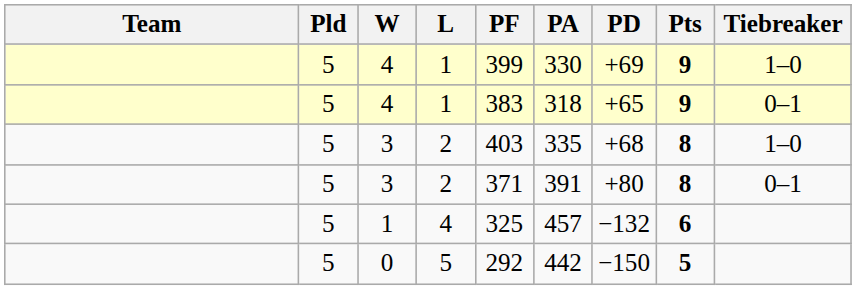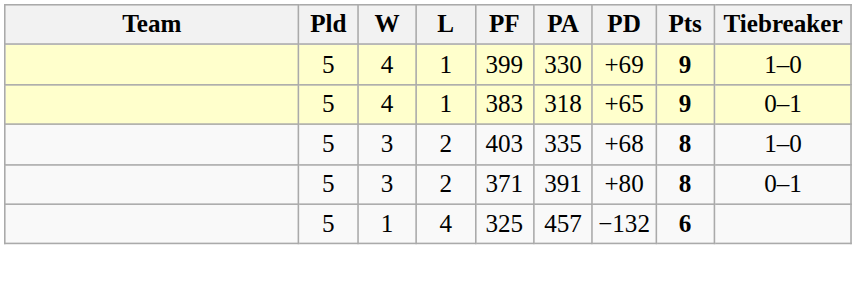 <table class=wikitable style="text-align:center">
 <tr>
 <th width=180>Team</th>
 <th width=30>Pld</th>
 <th width=30>W</th>
 <th width=30>L</th>
 <th width=30>PF</th>
 <th width=30>PA</th>
 <th width=30>PD</th>
 <th width=30>Pts</th>
 <th width=80>Tiebreaker</th>
 </tr>
 <tr align=center bgcolor="#ffffcc">
 <td align=left></td>
 <td>5</td>
 <td>4</td>
 <td>1</td>
 <td>399</td>
 <td>330</td>
 <td>+69</td>
 <td><strong>9</strong></td>
 <td>1–0</td>
 </tr>
 <tr align=center bgcolor="#ffffcc">
 <td align=left></td>
 <td>5</td>
 <td>4</td>
 <td>1</td>
 <td>383</td>
 <td>318</td>
 <td>+65</td>
 <td><strong>9</strong></td>
 <td>0–1</td>
 </tr>
 <tr>
 <td align=left></td>
 <td>5</td>
 <td>3</td>
 <td>2</td>
 <td>403</td>
 <td>335</td>
 <td>+68</td>
 <td><strong>8</strong></td>
 <td>1–0</td>
 </tr>
 <tr>
 <td align=left></td>
 <td>5</td>
 <td>3</td>
 <td>2</td>
 <td>371</td>
 <td>391</td>
 <td>+80</td>
 <td><strong>8</strong></td>
 <td>0–1</td>
 </tr>
 <tr>
 <td align=left></td>
 <td>5</td>
 <td>1</td>
 <td>4</td>
 <td>325</td>
 <td>457</td>
 <td>−132</td>
 <td><strong>6</strong></td>
 <td></td>
 </tr>
-<tr>
-<td align=left></td>
-<td>5</td>
-<td>0</td>
-<td>5</td>
-<td>292</td>
-<td>442</td>
-<td>−150</td>
-<td><strong>5</strong></td>
-<td></td>
-</tr>
 </table>
